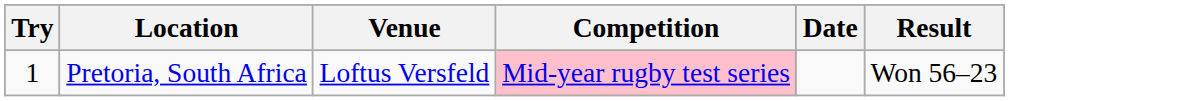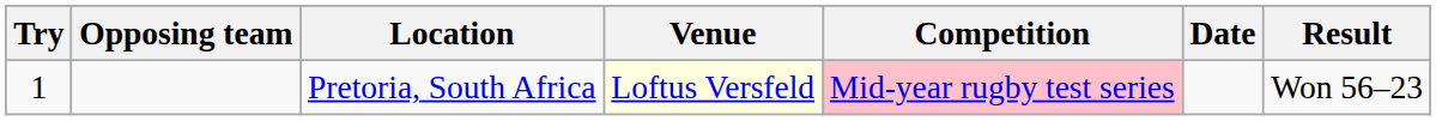 <table class="wikitable sortable" style="font-size:95%">
 <tr>
 <th>Try</th>
+<th>Opposing team</th>
 <th>Location</th>
 <th>Venue</th>
 <th>Competition</th>
 <th>Date</th>
 <th>Result</th>
 </tr>
 <tr>
 <td align="center">1</td>
+<td></td>
 <td><a href='#'>Pretoria, South Africa</a></td>
-<td><a href='#'>Loftus Versfeld</a></td>
+<td style="background: lightyellow;"><a href='#'>Loftus Versfeld</a></td>
 <td style="background: pink;"><a href='#'>Mid-year rugby test series</a></td>
 <td></td>
 <td>Won 56–23</td>
 </tr>
 </table>
